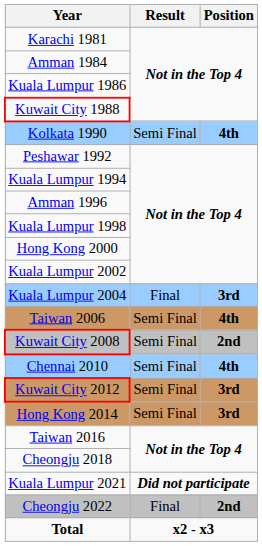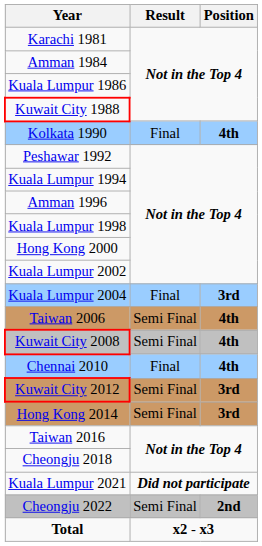 <table class="wikitable" style="text-align: center;">
 <tr>
 <th>Year</th>
 <th>Result</th>
 <th>Position</th>
 </tr>
 <tr>
 <td> <a href='#'>Karachi</a> 1981</td>
 <td rowspan="4" colspan="2" align="center"><strong><em>Not in the Top 4</em></strong></td>
 </tr>
 <tr>
 <td> <a href='#'>Amman</a> 1984</td>
 </tr>
 <tr>
 <td> <a href='#'>Kuala Lumpur</a> 1986</td>
 </tr>
 <tr>
 <td style="border: 2px solid red"> <a href='#'>Kuwait City</a> 1988</td>
 </tr>
 <tr style="background:#9acdff;">
 <td> <a href='#'>Kolkata</a> 1990</td>
-<td>Semi Final</td>
+<td>Final</td>
 <td><strong>4th</strong></td>
 </tr>
 <tr>
 <td> <a href='#'>Peshawar</a> 1992</td>
 <td rowspan="6" colspan="2" align="center"><strong><em>Not in the Top 4</em></strong></td>
 </tr>
 <tr>
 <td> <a href='#'>Kuala Lumpur</a> 1994</td>
 </tr>
 <tr>
 <td> <a href='#'>Amman</a> 1996</td>
 </tr>
 <tr>
 <td> <a href='#'>Kuala Lumpur</a> 1998</td>
 </tr>
 <tr>
 <td> <a href='#'>Hong Kong</a> 2000</td>
 </tr>
 <tr>
 <td> <a href='#'>Kuala Lumpur</a> 2002</td>
 </tr>
 <tr style="background:#9acdff;">
 <td> <a href='#'>Kuala Lumpur</a> 2004</td>
 <td>Final</td>
 <td><strong>3rd</strong></td>
 </tr>
 <tr style="background:#c96;">
 <td> <a href='#'>Taiwan</a> 2006</td>
 <td>Semi Final</td>
 <td><strong>4th</strong></td>
 </tr>
 <tr style="background:silver;">
 <td style="border: 2px solid red"> <a href='#'>Kuwait City</a> 2008</td>
 <td>Semi Final</td>
-<td><strong>2nd</strong></td>
+<td><strong>4th</strong></td>
 </tr>
 <tr style="background:#9acdff;">
 <td> <a href='#'>Chennai</a> 2010</td>
-<td>Semi Final</td>
+<td>Final</td>
 <td><strong>4th</strong></td>
 </tr>
 <tr style="background:#c96;">
 <td style="border: 2px solid red"> <a href='#'>Kuwait City</a> 2012</td>
 <td>Semi Final</td>
 <td><strong>3rd</strong></td>
 </tr>
 <tr style="background:#c96;">
 <td> <a href='#'>Hong Kong</a> 2014</td>
 <td>Semi Final</td>
 <td><strong>3rd</strong></td>
 </tr>
 <tr>
 <td> <a href='#'>Taiwan</a> 2016</td>
 <td rowspan="2" colspan="2" align="center"><strong><em>Not in the Top 4</em></strong></td>
 </tr>
 <tr>
 <td> <a href='#'>Cheongju</a> 2018</td>
 </tr>
 <tr>
 <td> <a href='#'>Kuala Lumpur</a> 2021</td>
 <td colspan="2" align="center"><strong><em>Did not participate</em></strong></td>
 </tr>
 <tr style="background:silver;">
 <td> <a href='#'>Cheongju</a> 2022</td>
-<td>Final</td>
+<td>Semi Final</td>
 <td><strong>2nd</strong></td>
 </tr>
 <tr>
 <td><strong>Total</strong></td>
 <td rowspan="1" colspan="2" align="center"><strong>x2</strong> - <strong>x3</strong></td>
 </tr>
 </table>
